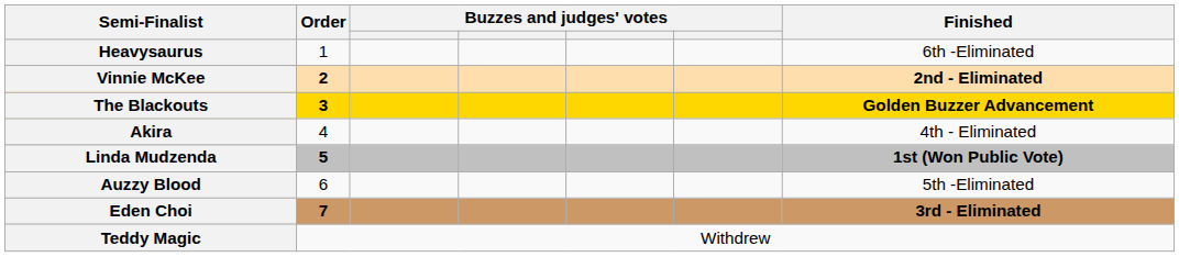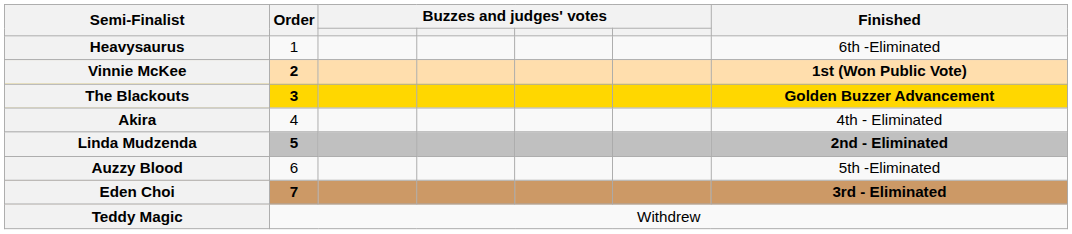 <table class="wikitable plainrowheaders sortable" style="text-align:center;">
 <tr>
 <th scope="col" rowspan="2" class="unsortable" style="width:17em;">Semi-Finalist</th>
 <th scope="col" rowspan="2" style="width:1em;">Order</th>
 <th scope="col" colspan="4" class="unsortable" style="width:24em;">Buzzes and judges' votes</th>
 <th scope="col" rowspan="2" style="width:23em;">Finished</th>
 </tr>
 <tr>
 <th scope="col" class="unsortable" style="width:6em;"></th>
 <th scope="col" class="unsortable" style="width:6em;"></th>
 <th scope="col" class="unsortable" style="width:6em;"></th>
 <th scope="col" class="unsortable" style="width:6em;"></th>
 </tr>
 <tr>
 <th scope="row">Heavysaurus</th>
 <td>1</td>
 <td style="text-align:center;"></td>
 <td style="text-align:center;"></td>
 <td style="text-align:center;"></td>
 <td style="text-align:center;"></td>
 <td>6th -Eliminated</td>
 </tr>
 <tr bgcolor="navajowhite">
 <th scope="row"><strong>Vinnie McKee</strong></th>
 <td><strong>2</strong></td>
 <td style="text-align:center;"></td>
 <td style="text-align:center;"></td>
 <td style="text-align:center;"></td>
 <td style="text-align:center;"></td>
-<td><strong>2nd - Eliminated</strong></td>
+<td><strong>1st (Won Public Vote)</strong></td>
 </tr>
 <tr bgcolor=gold>
 <th scope="row"><strong>The Blackouts</strong></th>
 <td><strong>3</strong></td>
 <td style="text-align:center;"></td>
 <td style="text-align:center;"></td>
 <td style="text-align:center;"></td>
 <td style="text-align:center;"></td>
 <td><strong>Golden Buzzer Advancement</strong></td>
 </tr>
 <tr>
 <th scope="row">Akira</th>
 <td>4</td>
 <td style="text-align:center;"></td>
 <td style="text-align:center;"></td>
 <td style="text-align:center;"></td>
 <td style="text-align:center;"></td>
 <td>4th - Eliminated</td>
 </tr>
 <tr bgcolor=silver>
 <th scope="row"><strong>Linda Mudzenda</strong></th>
 <td><strong>5</strong></td>
 <td style="text-align:center;"></td>
 <td style="text-align:center;"></td>
 <td style="text-align:center;"></td>
 <td style="text-align:center;"></td>
-<td><strong>1st (Won Public Vote)</strong></td>
+<td><strong>2nd - Eliminated</strong></td>
 </tr>
 <tr>
 <th scope="row">Auzzy Blood</th>
 <td>6</td>
 <td style="text-align:center;"></td>
 <td style="text-align:center;"></td>
 <td style="text-align:center;"></td>
 <td style="text-align:center;"></td>
 <td>5th -Eliminated</td>
 </tr>
 <tr bgcolor=#c96>
 <th scope="row"><strong>Eden Choi</strong></th>
 <td><strong>7</strong></td>
 <td style="text-align:center;"></td>
 <td style="text-align:center;"></td>
 <td style="text-align:center;"></td>
 <td style="text-align:center;"></td>
 <td><strong>3rd - Eliminated</strong></td>
 </tr>
 <tr>
 <th scope="row">Teddy Magic</th>
 <td colspan="6">Withdrew</td>
 </tr>
 </table>
